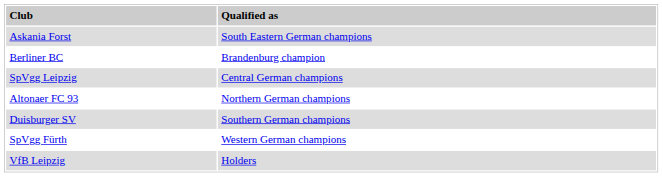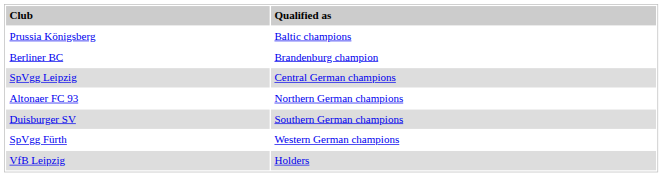 <table style="border:1px solid #bbb;background:#fff;" cellpadding="5" cellspacing="2" width="75%">
 <tr style="background:#ccc;font-weight:bold">
 <td>Club</td>
 <td>Qualified as</td>
 </tr>
-<tr style="background:#ddd">
-<td><a href='#'>Askania Forst</a></td>
-<td><a href='#'>South Eastern German champions</a></td>
+<tr>
+<td><a href='#'>Prussia Königsberg</a></td>
+<td><a href='#'>Baltic champions</a></td>
 </tr>
 <tr>
 <td><a href='#'>Berliner BC</a></td>
 <td><a href='#'>Brandenburg champion</a></td>
 </tr>
 <tr style="background:#ddd">
 <td><a href='#'>SpVgg Leipzig</a></td>
 <td><a href='#'>Central German champions</a></td>
 </tr>
 <tr>
 <td><a href='#'>Altonaer FC 93</a></td>
 <td><a href='#'>Northern German champions</a></td>
 </tr>
 <tr style="background:#ddd">
 <td><a href='#'>Duisburger SV</a></td>
 <td><a href='#'>Southern German champions</a></td>
 </tr>
 <tr>
 <td><a href='#'>SpVgg Fürth</a></td>
 <td><a href='#'>Western German champions</a></td>
 </tr>
 <tr style="background:#ddd">
 <td><a href='#'>VfB Leipzig</a></td>
 <td><a href='#'>Holders</a></td>
 </tr>
 </table>
